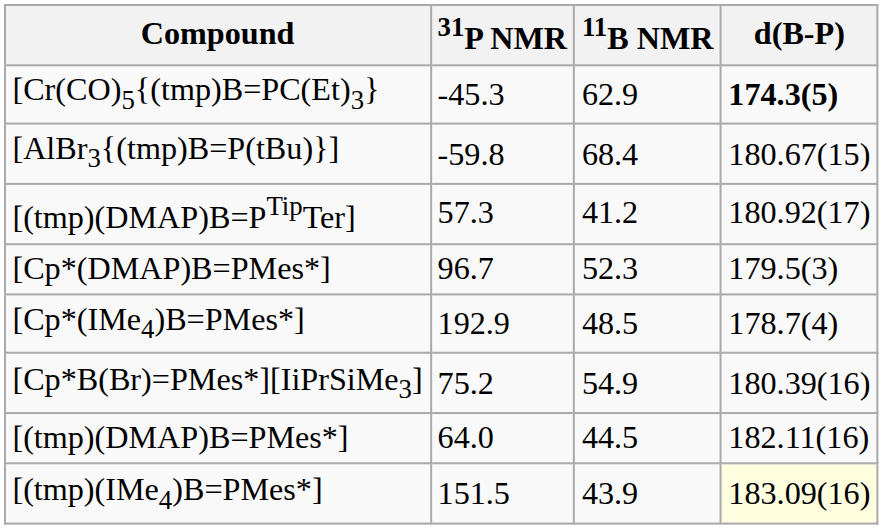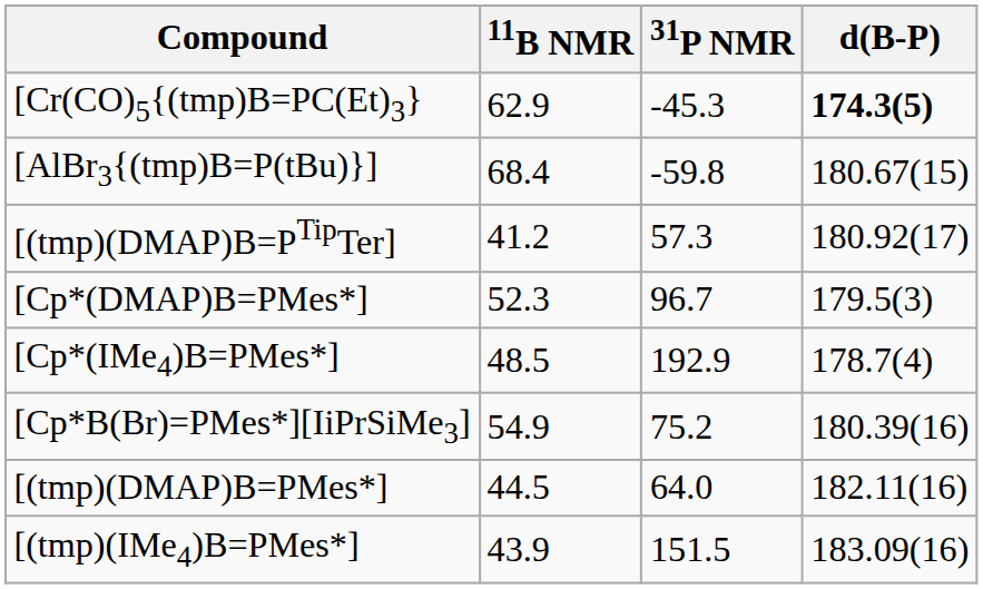 <table class="wikitable sortable">
 <tr>
 <th>Compound</th>
+<th><sup>11</sup>B NMR</th>
 <th><sup>31</sup>P NMR</th>
-<th><sup>11</sup>B NMR</th>
 <th>d(B-P)</th>
 </tr>
 <tr>
 <td>[Cr(CO)<sub>5</sub>{(tmp)B=PC(Et)<sub>3</sub>}</td>
+<td>62.9</td>
 <td>-45.3</td>
-<td>62.9</td>
 <td><strong>174.3(5)</strong></td>
 </tr>
 <tr>
 <td>[AlBr<sub>3</sub>{(tmp)B=P(tBu)}]</td>
+<td>68.4</td>
 <td>-59.8</td>
-<td>68.4</td>
 <td>180.67(15)</td>
 </tr>
 <tr>
 <td>[(tmp)(DMAP)B=P<sup>Tip</sup>Ter]</td>
+<td>41.2</td>
 <td>57.3</td>
-<td>41.2</td>
 <td>180.92(17)</td>
 </tr>
 <tr>
 <td>[Cp*(DMAP)B=PMes*]</td>
+<td>52.3</td>
 <td>96.7</td>
-<td>52.3</td>
 <td>179.5(3)</td>
 </tr>
 <tr>
 <td>[Cp*(IMe<sub>4</sub>)B=PMes*]</td>
+<td>48.5</td>
 <td>192.9</td>
-<td>48.5</td>
 <td>178.7(4)</td>
 </tr>
 <tr>
 <td>[Cp*B(Br)=PMes*][IiPrSiMe<sub>3</sub>]</td>
+<td>54.9</td>
 <td>75.2</td>
-<td>54.9</td>
 <td>180.39(16)</td>
 </tr>
 <tr>
 <td>[(tmp)(DMAP)B=PMes*]</td>
+<td>44.5</td>
 <td>64.0</td>
-<td>44.5</td>
 <td>182.11(16)</td>
 </tr>
 <tr>
 <td>[(tmp)(IMe<sub>4</sub>)B=PMes*]</td>
+<td>43.9</td>
 <td>151.5</td>
-<td>43.9</td>
-<td style="background: lightyellow;">183.09(16)</td>
+<td>183.09(16)</td>
 </tr>
 </table>
